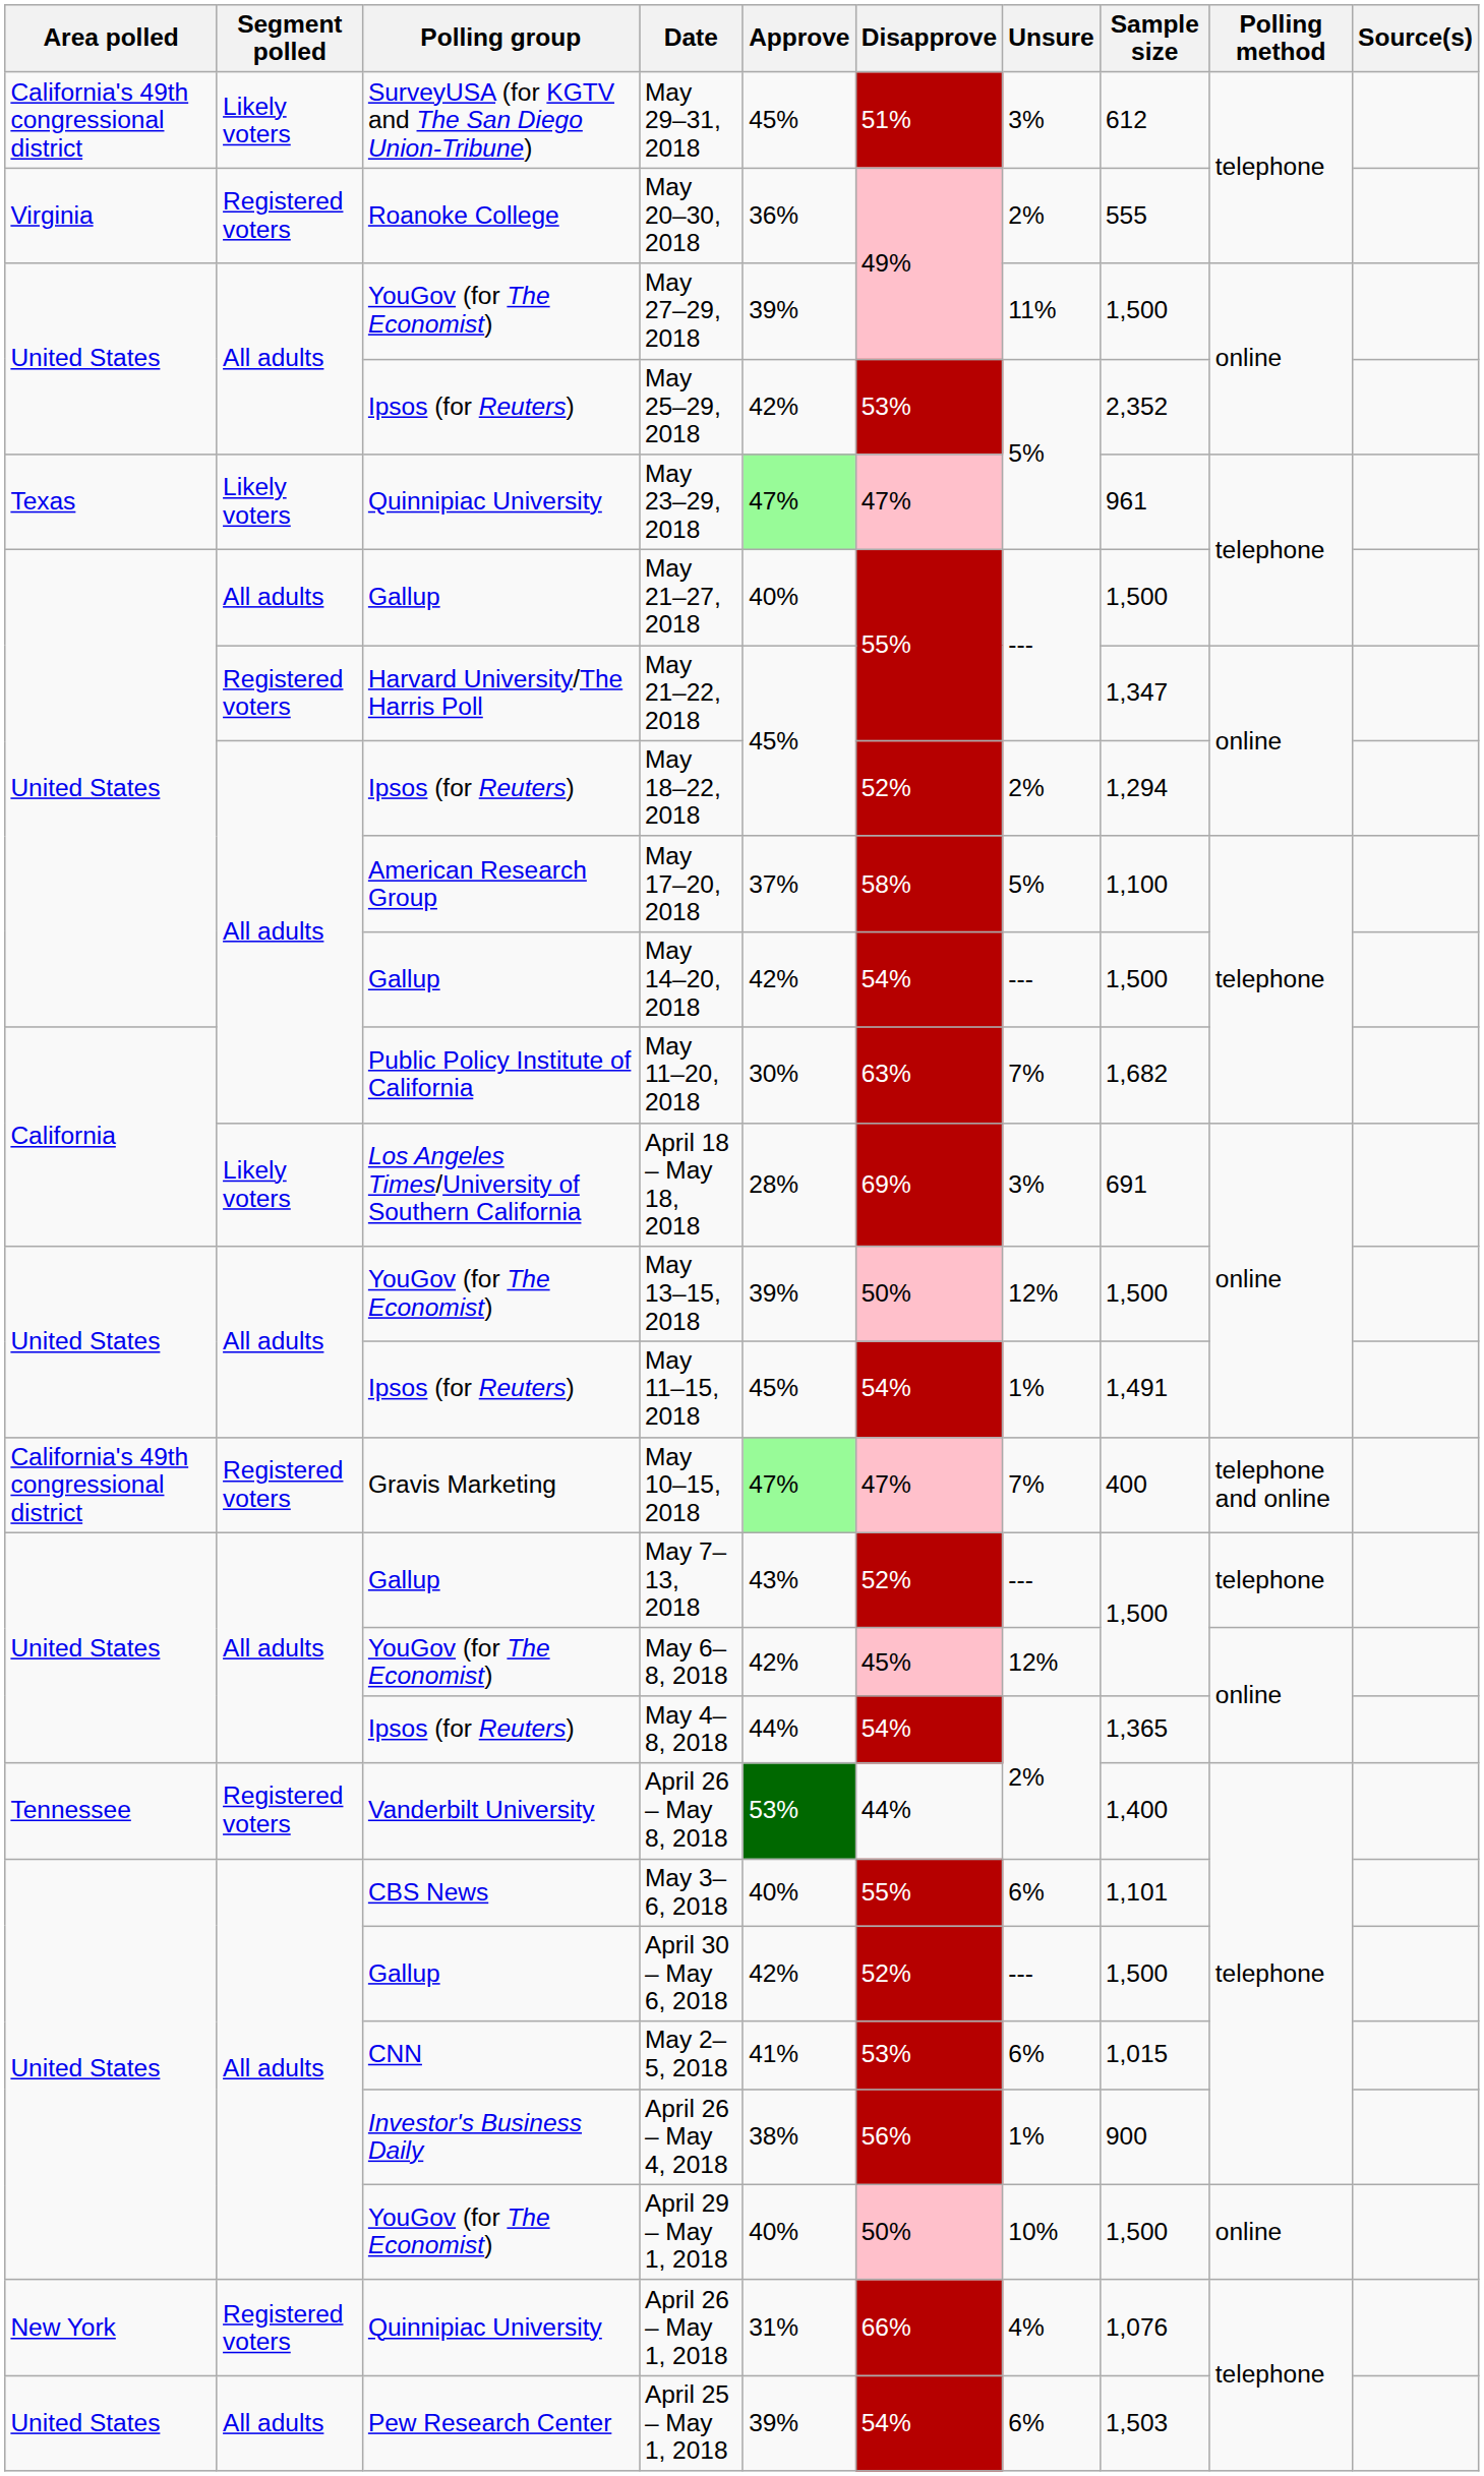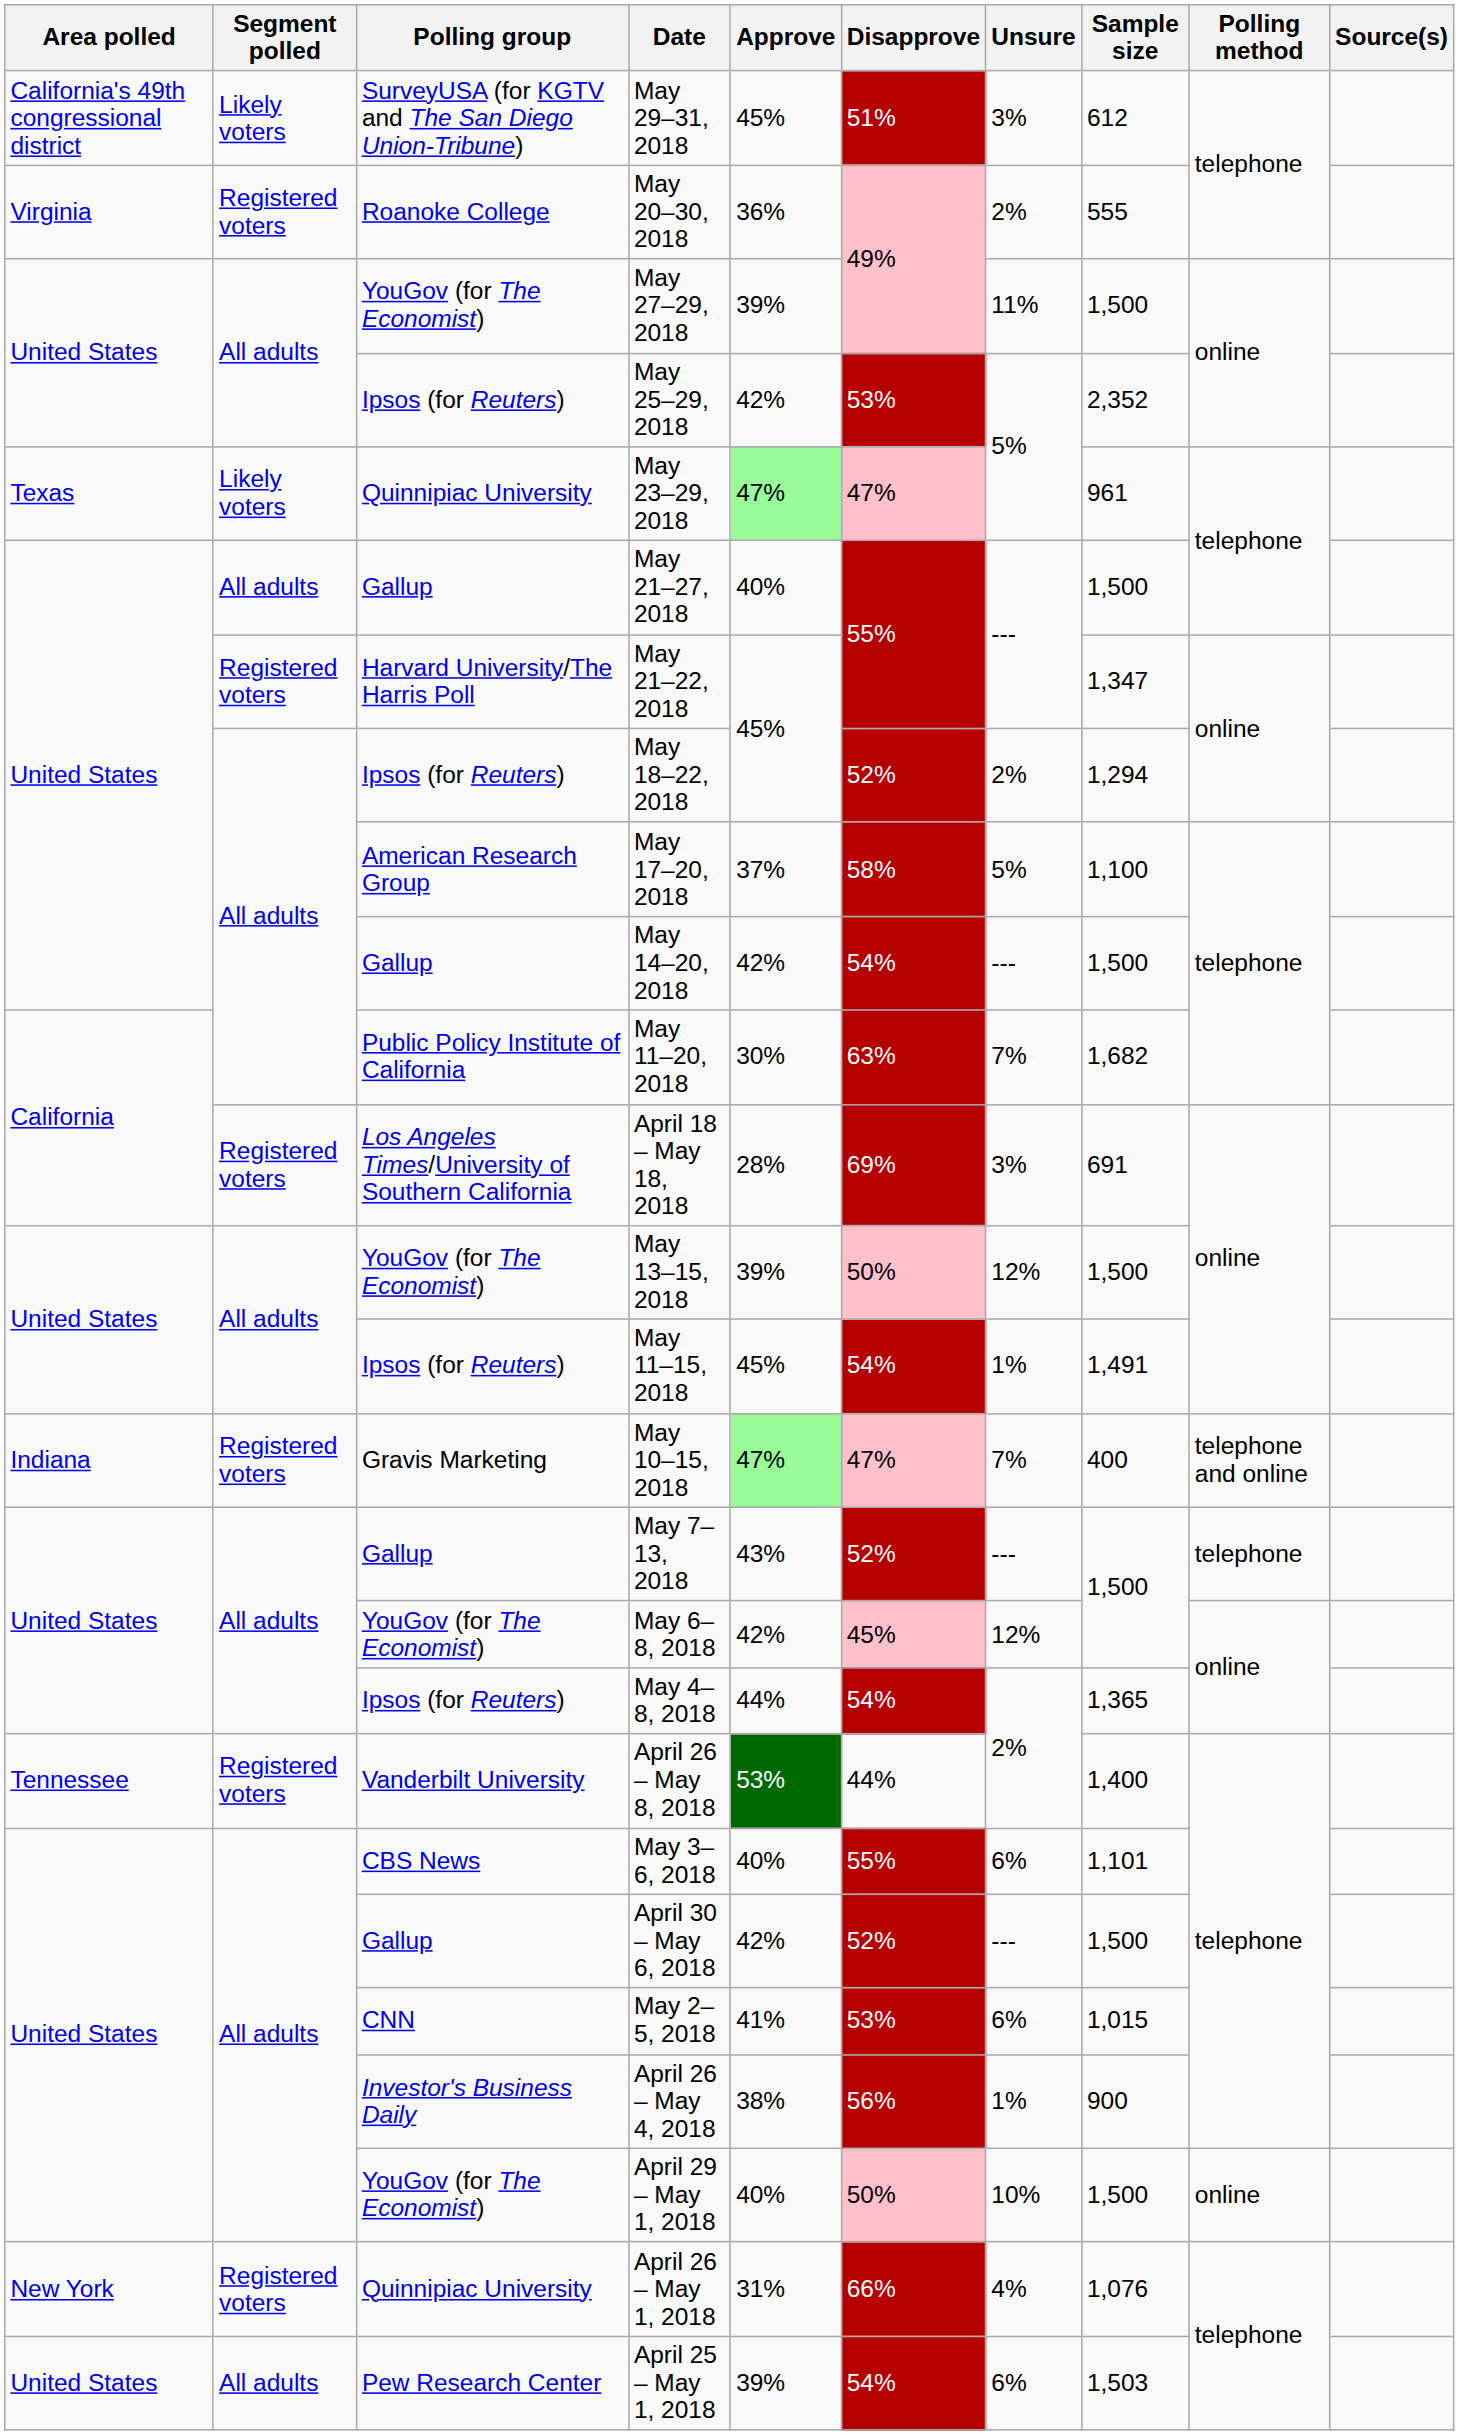 <table class="wikitable sortable" style="width: 75%">
 <tr>
 <th>Area polled</th>
 <th>Segment polled</th>
 <th>Polling group</th>
 <th>Date</th>
 <th>Approve</th>
 <th>Disapprove</th>
 <th>Unsure</th>
 <th>Sample size</th>
 <th>Polling method</th>
 <th>Source(s)</th>
 </tr>
 <tr>
 <td> <a href='#'>California's 49th congressional district</a></td>
 <td><a href='#'>Likely voters</a></td>
 <td><a href='#'>SurveyUSA</a> (for <a href='#'>KGTV</a> and <em><a href='#'>The San Diego Union-Tribune</a></em>)</td>
 <td>May 29–31, 2018</td>
 <td>45%</td>
 <td style="background:#B60000; color: white">51%</td>
 <td>3%</td>
 <td>612</td>
 <td rowspan="2">telephone</td>
 <td></td>
 </tr>
 <tr>
 <td> <a href='#'>Virginia</a></td>
 <td><a href='#'>Registered voters</a></td>
 <td><a href='#'>Roanoke College</a></td>
 <td>May 20–30, 2018</td>
 <td>36%</td>
 <td rowspan="2" style="background: pink; color: black">49%</td>
 <td>2%</td>
 <td>555</td>
 <td></td>
 </tr>
 <tr>
 <td rowspan="2"> <a href='#'>United States</a></td>
 <td rowspan="2"><a href='#'>All adults</a></td>
 <td><a href='#'>YouGov</a> (for <em><a href='#'>The Economist</a></em>)</td>
 <td>May 27–29, 2018</td>
 <td>39%</td>
 <td>11%</td>
 <td>1,500</td>
 <td rowspan="2">online</td>
 <td></td>
 </tr>
 <tr>
 <td><a href='#'>Ipsos</a> (for <em><a href='#'>Reuters</a></em>)</td>
 <td>May 25–29, 2018</td>
 <td>42%</td>
 <td style="background:#B60000; color: white">53%</td>
 <td rowspan="2">5%</td>
 <td>2,352</td>
 <td></td>
 </tr>
 <tr>
 <td> <a href='#'>Texas</a></td>
 <td><a href='#'>Likely voters</a></td>
 <td><a href='#'>Quinnipiac University</a></td>
 <td>May 23–29, 2018</td>
 <td style="background: PaleGreen; color: black">47%</td>
 <td style="background: pink; color: black">47%</td>
 <td>961</td>
 <td rowspan="2">telephone</td>
 <td></td>
 </tr>
 <tr>
 <td rowspan="5"> <a href='#'>United States</a></td>
 <td><a href='#'>All adults</a></td>
 <td><a href='#'>Gallup</a></td>
 <td>May 21–27, 2018</td>
 <td>40%</td>
 <td rowspan="2" style="background:#B60000; color: white">55%</td>
 <td rowspan="2">---</td>
 <td>1,500</td>
 <td></td>
 </tr>
 <tr>
 <td><a href='#'>Registered voters</a></td>
 <td><a href='#'>Harvard University</a>/<a href='#'>The Harris Poll</a></td>
 <td>May 21–22, 2018</td>
 <td rowspan="2">45%</td>
 <td>1,347</td>
 <td rowspan="2">online</td>
 <td></td>
 </tr>
 <tr>
 <td rowspan="4"><a href='#'>All adults</a></td>
 <td><a href='#'>Ipsos</a> (for <em><a href='#'>Reuters</a></em>)</td>
 <td>May 18–22, 2018</td>
 <td style="background:#B60000; color: white">52%</td>
 <td>2%</td>
 <td>1,294</td>
 <td></td>
 </tr>
 <tr>
 <td><a href='#'>American Research Group</a></td>
 <td>May 17–20, 2018</td>
 <td>37%</td>
 <td style="background:#B60000; color: white">58%</td>
 <td>5%</td>
 <td>1,100</td>
 <td rowspan="3">telephone</td>
 <td></td>
 </tr>
 <tr>
 <td><a href='#'>Gallup</a></td>
 <td>May 14–20, 2018</td>
 <td>42%</td>
 <td style="background:#B60000; color: white">54%</td>
 <td>---</td>
 <td>1,500</td>
 <td></td>
 </tr>
 <tr>
 <td rowspan="2"> <a href='#'>California</a></td>
 <td><a href='#'>Public Policy Institute of California</a></td>
 <td>May 11–20, 2018</td>
 <td>30%</td>
 <td style="background:#B60000; color: white">63%</td>
 <td>7%</td>
 <td>1,682</td>
 <td></td>
 </tr>
 <tr>
-<td><a href='#'>Likely voters</a></td>
+<td><a href='#'>Registered voters</a></td>
 <td><em><a href='#'>Los Angeles Times</a></em>/<a href='#'>University of Southern California</a></td>
 <td>April 18 – May 18, 2018</td>
 <td>28%</td>
 <td style="background:#B60000; color: white">69%</td>
 <td>3%</td>
 <td>691</td>
 <td rowspan="3">online</td>
 <td></td>
 </tr>
 <tr>
 <td rowspan="2"> <a href='#'>United States</a></td>
 <td rowspan="2"><a href='#'>All adults</a></td>
 <td><a href='#'>YouGov</a> (for <em><a href='#'>The Economist</a></em>)</td>
 <td>May 13–15, 2018</td>
 <td>39%</td>
 <td style="background: pink; color: black">50%</td>
 <td>12%</td>
 <td>1,500</td>
 <td></td>
 </tr>
 <tr>
 <td><a href='#'>Ipsos</a> (for <em><a href='#'>Reuters</a></em>)</td>
 <td>May 11–15, 2018</td>
 <td>45%</td>
 <td style="background:#B60000; color: white">54%</td>
 <td>1%</td>
 <td>1,491</td>
 <td></td>
 </tr>
 <tr>
-<td> <a href='#'>California's 49th congressional district</a></td>
+<td> <a href='#'>Indiana</a></td>
 <td><a href='#'>Registered voters</a></td>
 <td>Gravis Marketing</td>
 <td>May 10–15, 2018</td>
 <td style="background: PaleGreen; color: black">47%</td>
 <td style="background: pink; color: black">47%</td>
 <td>7%</td>
 <td>400</td>
 <td>telephone and online</td>
 <td></td>
 </tr>
 <tr>
 <td rowspan="3"> <a href='#'>United States</a></td>
 <td rowspan="3"><a href='#'>All adults</a></td>
 <td><a href='#'>Gallup</a></td>
 <td>May 7–13, 2018</td>
 <td>43%</td>
 <td style="background:#B60000; color: white">52%</td>
 <td>---</td>
 <td rowspan="2">1,500</td>
 <td>telephone</td>
 <td></td>
 </tr>
 <tr>
 <td><a href='#'>YouGov</a> (for <em><a href='#'>The Economist</a></em>)</td>
 <td>May 6–8, 2018</td>
 <td>42%</td>
 <td style="background: pink; color: black">45%</td>
 <td>12%</td>
 <td rowspan="2">online</td>
 <td></td>
 </tr>
 <tr>
 <td><a href='#'>Ipsos</a> (for <em><a href='#'>Reuters</a></em>)</td>
 <td>May 4–8, 2018</td>
 <td>44%</td>
 <td style="background:#B60000; color: white">54%</td>
 <td rowspan="2">2%</td>
 <td>1,365</td>
 <td></td>
 </tr>
 <tr>
 <td> <a href='#'>Tennessee</a></td>
 <td><a href='#'>Registered voters</a></td>
 <td><a href='#'>Vanderbilt University</a></td>
 <td>April 26 – May 8, 2018</td>
 <td style="background:#006800; color: white">53%</td>
 <td>44%</td>
 <td>1,400</td>
 <td rowspan="5">telephone</td>
 <td></td>
 </tr>
 <tr>
 <td rowspan="5"> <a href='#'>United States</a></td>
 <td rowspan="5"><a href='#'>All adults</a></td>
 <td><a href='#'>CBS News</a></td>
 <td>May 3–6, 2018</td>
 <td>40%</td>
 <td style="background:#B60000; color: white">55%</td>
 <td>6%</td>
 <td>1,101</td>
 <td></td>
 </tr>
 <tr>
 <td><a href='#'>Gallup</a></td>
 <td>April 30 – May 6, 2018</td>
 <td>42%</td>
 <td style="background:#B60000; color: white">52%</td>
 <td>---</td>
 <td>1,500</td>
 <td></td>
 </tr>
 <tr>
 <td><a href='#'>CNN</a></td>
 <td>May 2–5, 2018</td>
 <td>41%</td>
 <td style="background:#B60000; color: white">53%</td>
 <td>6%</td>
 <td>1,015</td>
 <td></td>
 </tr>
 <tr>
 <td><em><a href='#'>Investor's Business Daily</a></em></td>
 <td>April 26 – May 4, 2018</td>
 <td>38%</td>
 <td style="background:#B60000; color: white">56%</td>
 <td>1%</td>
 <td>900</td>
 <td></td>
 </tr>
 <tr>
 <td><a href='#'>YouGov</a> (for <em><a href='#'>The Economist</a></em>)</td>
 <td>April 29 – May 1, 2018</td>
 <td>40%</td>
 <td style="background: pink; color: black">50%</td>
 <td>10%</td>
 <td>1,500</td>
 <td>online</td>
 <td></td>
 </tr>
 <tr>
 <td> <a href='#'>New York</a></td>
 <td><a href='#'>Registered voters</a></td>
 <td><a href='#'>Quinnipiac University</a></td>
 <td>April 26 – May 1, 2018</td>
 <td>31%</td>
 <td style="background:#B60000; color: white">66%</td>
 <td>4%</td>
 <td>1,076</td>
 <td rowspan="2">telephone</td>
 <td></td>
 </tr>
 <tr>
 <td> <a href='#'>United States</a></td>
 <td><a href='#'>All adults</a></td>
 <td><a href='#'>Pew Research Center</a></td>
 <td>April 25 – May 1, 2018</td>
 <td>39%</td>
 <td style="background:#B60000; color: white">54%</td>
 <td>6%</td>
 <td>1,503</td>
 <td></td>
 </tr>
 </table>
